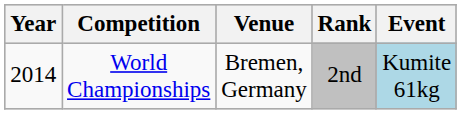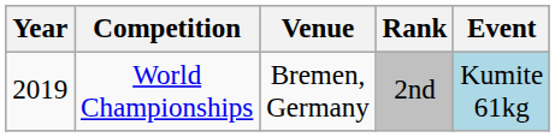 <table class="wikitable sortable" width=45% style="font-size:90%; text-align:center;">
 <tr>
 <th>Year</th>
 <th>Competition</th>
 <th>Venue</th>
 <th>Rank</th>
 <th>Event</th>
 </tr>
 <tr>
-<td>2014</td>
+<td>2019</td>
 <td><a href='#'>World Championships</a></td>
 <td>Bremen, Germany</td>
 <td bgcolor="silver">2nd</td>
 <td style="background: lightblue;">Kumite 61kg</td>
 </tr>
 </table>
